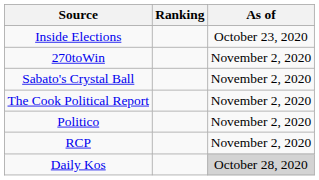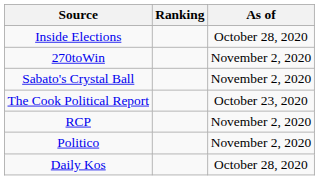 <table class="wikitable" style="text-align:center">
 <tr>
 <th>Source</th>
 <th>Ranking</th>
 <th>As of</th>
 </tr>
 <tr>
 <td><a href='#'>Inside Elections</a></td>
 <td></td>
-<td>October 23, 2020</td>
+<td>October 28, 2020</td>
 </tr>
 <tr>
 <td><a href='#'>270toWin</a></td>
 <td></td>
 <td>November 2, 2020</td>
 </tr>
 <tr>
 <td><a href='#'>Sabato's Crystal Ball</a></td>
 <td></td>
 <td>November 2, 2020</td>
 </tr>
 <tr>
 <td><a href='#'>The Cook Political Report</a></td>
 <td></td>
+<td>October 23, 2020</td>
+</tr>
+<tr>
+<td><a href='#'>RCP</a></td>
+<td></td>
 <td>November 2, 2020</td>
 </tr>
 <tr>
 <td><a href='#'>Politico</a></td>
 <td></td>
 <td>November 2, 2020</td>
 </tr>
 <tr>
-<td><a href='#'>RCP</a></td>
-<td></td>
-<td>November 2, 2020</td>
-</tr>
-<tr>
 <td><a href='#'>Daily Kos</a></td>
 <td></td>
-<td style="background: lightgrey;">October 28, 2020</td>
+<td>October 28, 2020</td>
 </tr>
 </table>
